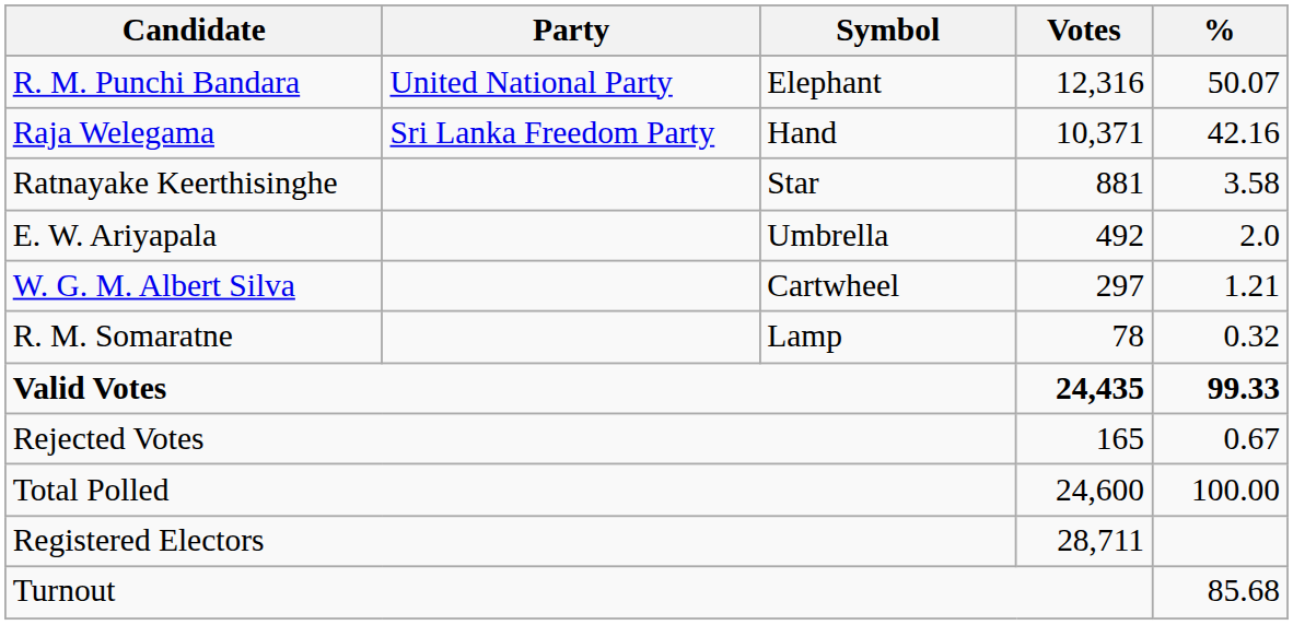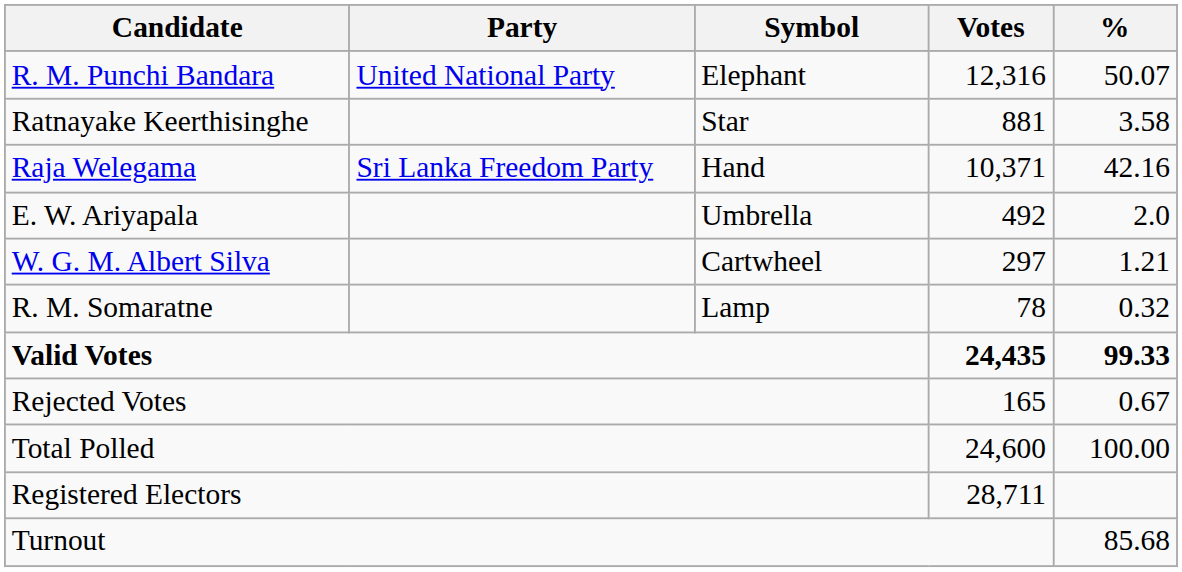 <table class="wikitable" border="1" style="text-align:right;">
 <tr>
 <th align=left width="180">Candidate</th>
 <th align=left width="180">Party</th>
 <th align=left width="120">Symbol</th>
 <th align=left width="60">Votes</th>
 <th align=left width="60">%</th>
 </tr>
 <tr>
 <td align=left><a href='#'>R. M. Punchi Bandara</a></td>
 <td align=left><a href='#'>United National Party</a></td>
 <td align=left>Elephant</td>
 <td>12,316</td>
 <td>50.07</td>
 </tr>
 <tr>
+<td align=left>Ratnayake Keerthisinghe</td>
+<td align=left></td>
+<td align=left>Star</td>
+<td>881</td>
+<td>3.58</td>
+</tr>
+<tr>
 <td align=left><a href='#'>Raja Welegama</a></td>
 <td align=left><a href='#'>Sri Lanka Freedom Party</a></td>
 <td align=left>Hand</td>
 <td>10,371</td>
 <td>42.16</td>
-</tr>
-<tr>
-<td align=left>Ratnayake Keerthisinghe</td>
-<td align=left></td>
-<td align=left>Star</td>
-<td>881</td>
-<td>3.58</td>
 </tr>
 <tr>
 <td align=left>E. W. Ariyapala</td>
 <td align=left></td>
 <td align=left>Umbrella</td>
 <td>492</td>
 <td>2.0</td>
 </tr>
 <tr>
 <td align=left><a href='#'>W. G. M. Albert Silva</a></td>
 <td align=left></td>
 <td align=left>Cartwheel</td>
 <td>297</td>
 <td>1.21</td>
 </tr>
 <tr>
 <td align=left>R. M. Somaratne</td>
 <td align=left></td>
 <td align=left>Lamp</td>
 <td>78</td>
 <td>0.32</td>
 </tr>
 <tr>
 <td align=left colspan=3><strong>Valid Votes</strong></td>
 <td><strong>24,435</strong></td>
 <td><strong>99.33</strong></td>
 </tr>
 <tr>
 <td align=left colspan=3>Rejected Votes</td>
 <td>165</td>
 <td>0.67</td>
 </tr>
 <tr>
 <td align=left colspan=3>Total Polled</td>
 <td>24,600</td>
 <td>100.00</td>
 </tr>
 <tr>
 <td align=left colspan=3>Registered Electors</td>
 <td>28,711</td>
 <td></td>
 </tr>
 <tr>
 <td align=left colspan=4>Turnout</td>
 <td>85.68</td>
 </tr>
 </table>
